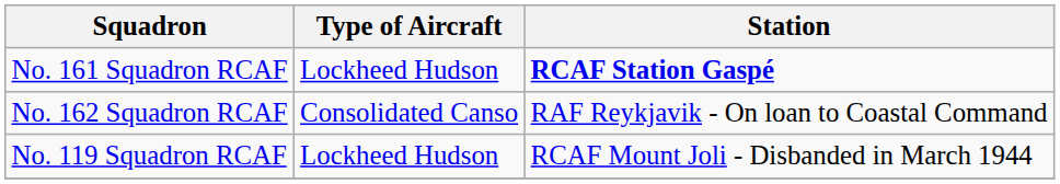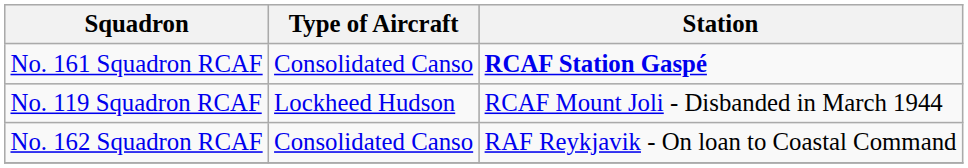 <table class="wikitable">
 <tr>
 <th>Squadron</th>
 <th>Type of Aircraft</th>
 <th>Station</th>
 </tr>
 <tr>
 <td><a href='#'>No. 161 Squadron RCAF</a></td>
+<td><a href='#'>Consolidated Canso</a></td>
+<td><strong><a href='#'>RCAF Station Gaspé</a></strong></td>
+</tr>
+<tr>
+<td><a href='#'>No. 119 Squadron RCAF</a></td>
 <td><a href='#'>Lockheed Hudson</a></td>
-<td><strong><a href='#'>RCAF Station Gaspé</a></strong></td>
+<td><a href='#'>RCAF Mount Joli</a> - Disbanded in March 1944</td>
 </tr>
 <tr>
 <td><a href='#'>No. 162 Squadron RCAF</a></td>
 <td><a href='#'>Consolidated Canso</a></td>
 <td><a href='#'>RAF Reykjavik</a> - On loan to Coastal Command</td>
 </tr>
 <tr>
-<td><a href='#'>No. 119 Squadron RCAF</a></td>
-<td><a href='#'>Lockheed Hudson</a></td>
-<td><a href='#'>RCAF Mount Joli</a> - Disbanded in March 1944</td>
-</tr>
-<tr>
 </tr>
 </table>
